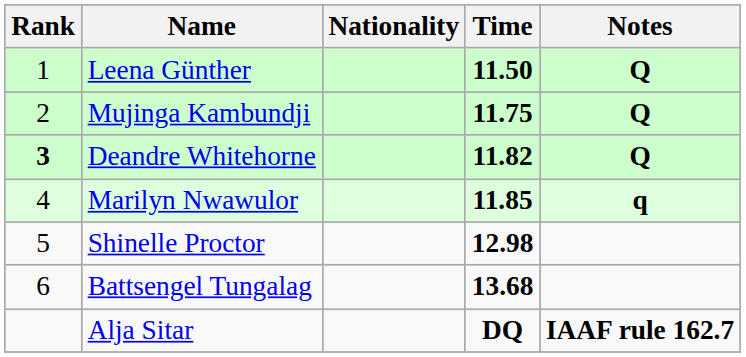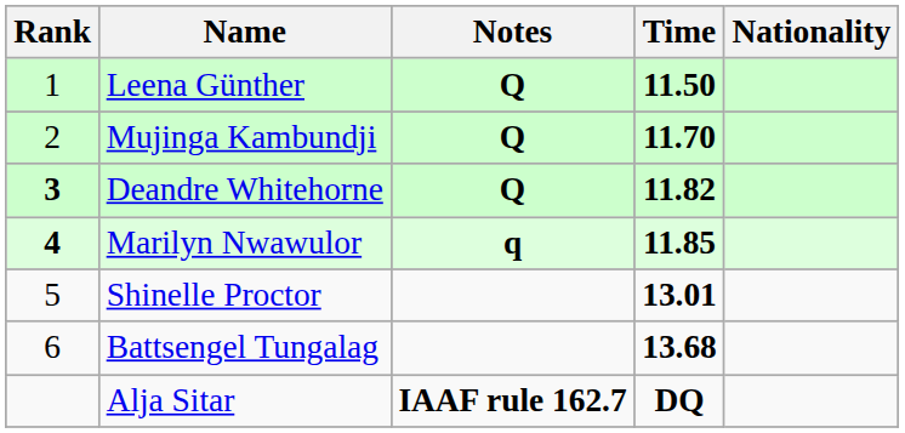 <table class="wikitable sortable" style="text-align:center">
 <tr>
 <th>Rank</th>
 <th>Name</th>
+<th>Notes</th>
+<th>Time</th>
 <th>Nationality</th>
-<th>Time</th>
-<th>Notes</th>
 </tr>
 <tr bgcolor=ccffcc>
 <td>1</td>
 <td align=left><a href='#'>Leena Günther</a></td>
+<td><strong>Q</strong></td>
+<td><strong>11.50</strong></td>
 <td align=left></td>
-<td><strong>11.50</strong></td>
-<td><strong>Q</strong></td>
 </tr>
 <tr bgcolor=ccffcc>
 <td>2</td>
 <td align=left><a href='#'>Mujinga Kambundji</a></td>
+<td><strong>Q</strong></td>
+<td><strong>11.70</strong></td>
 <td align=left></td>
-<td><strong>11.75</strong></td>
-<td><strong>Q</strong></td>
 </tr>
 <tr bgcolor=ccffcc>
 <td><strong>3</strong></td>
 <td align=left><a href='#'>Deandre Whitehorne</a></td>
+<td><strong>Q</strong></td>
+<td><strong>11.82</strong></td>
 <td align=left></td>
-<td><strong>11.82</strong></td>
-<td><strong>Q</strong></td>
 </tr>
 <tr bgcolor=ddffdd>
-<td>4</td>
+<td><strong>4</strong></td>
 <td align=left><a href='#'>Marilyn Nwawulor</a></td>
+<td><strong>q</strong></td>
+<td><strong>11.85</strong></td>
 <td align=left></td>
-<td><strong>11.85</strong></td>
-<td><strong>q</strong></td>
 </tr>
 <tr>
 <td>5</td>
 <td align=left><a href='#'>Shinelle Proctor</a></td>
+<td></td>
+<td><strong>13.01</strong></td>
 <td align=left></td>
-<td><strong>12.98</strong></td>
-<td></td>
 </tr>
 <tr>
 <td>6</td>
 <td align=left><a href='#'>Battsengel Tungalag</a></td>
+<td></td>
+<td><strong>13.68</strong></td>
 <td align=left></td>
-<td><strong>13.68</strong></td>
-<td></td>
 </tr>
 <tr>
 <td></td>
 <td align=left><a href='#'>Alja Sitar</a></td>
+<td><strong>IAAF rule 162.7</strong></td>
+<td><strong>DQ</strong></td>
 <td align=left></td>
-<td><strong>DQ</strong></td>
-<td><strong>IAAF rule 162.7</strong></td>
 </tr>
 </table>
